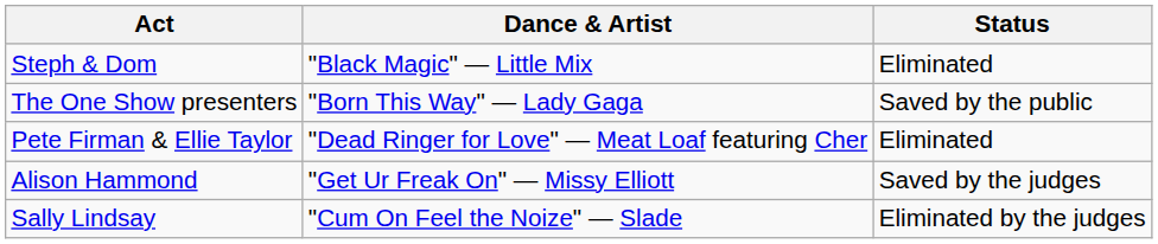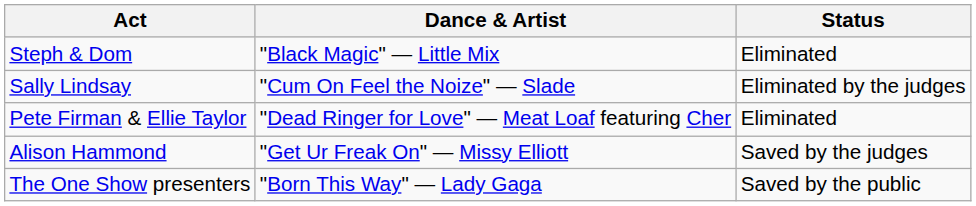 <table class="wikitable">
 <tr>
 <th>Act</th>
 <th>Dance & Artist</th>
 <th>Status</th>
 </tr>
 <tr>
 <td><a href='#'>Steph & Dom</a></td>
 <td>"<a href='#'>Black Magic</a>" — <a href='#'>Little Mix</a></td>
 <td>Eliminated</td>
 </tr>
 <tr>
-<td><a href='#'>The One Show</a> presenters</td>
-<td>"<a href='#'>Born This Way</a>" — <a href='#'>Lady Gaga</a></td>
-<td>Saved by the public</td>
+<td><a href='#'>Sally Lindsay</a></td>
+<td>"<a href='#'>Cum On Feel the Noize</a>" — <a href='#'>Slade</a></td>
+<td>Eliminated by the judges</td>
 </tr>
 <tr>
 <td><a href='#'>Pete Firman</a> & <a href='#'>Ellie Taylor</a></td>
 <td>"<a href='#'>Dead Ringer for Love</a>" — <a href='#'>Meat Loaf</a> featuring <a href='#'>Cher</a></td>
 <td>Eliminated</td>
 </tr>
 <tr>
 <td><a href='#'>Alison Hammond</a></td>
 <td>"<a href='#'>Get Ur Freak On</a>" — <a href='#'>Missy Elliott</a></td>
 <td>Saved by the judges</td>
 </tr>
 <tr>
-<td><a href='#'>Sally Lindsay</a></td>
-<td>"<a href='#'>Cum On Feel the Noize</a>" — <a href='#'>Slade</a></td>
-<td>Eliminated by the judges</td>
+<td><a href='#'>The One Show</a> presenters</td>
+<td>"<a href='#'>Born This Way</a>" — <a href='#'>Lady Gaga</a></td>
+<td>Saved by the public</td>
 </tr>
 </table>
